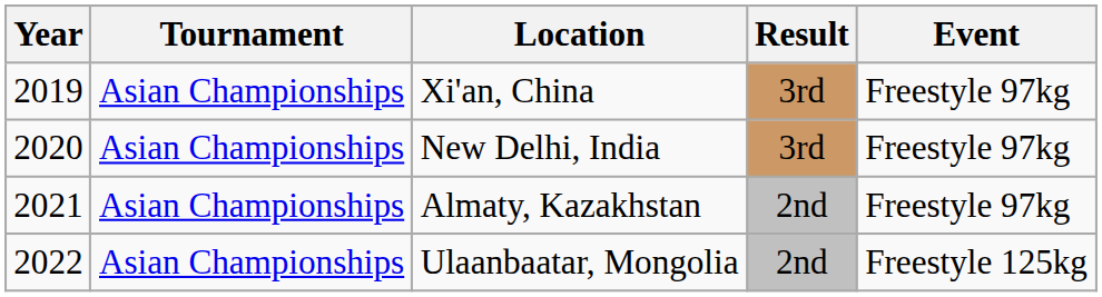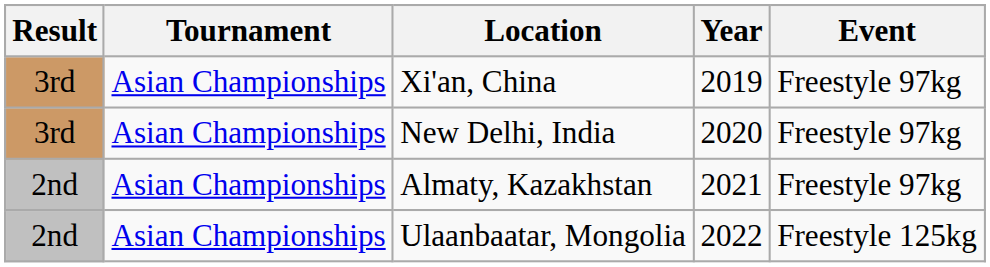 <table class="wikitable" style="font-size:95%;">
 <tr>
-<th>Year</th>
+<th>Result</th>
 <th>Tournament</th>
 <th>Location</th>
-<th>Result</th>
+<th>Year</th>
 <th>Event</th>
 </tr>
 <tr>
-<td>2019</td>
+<td align="center" bgcolor="cc9966">3rd</td>
 <td><a href='#'>Asian Championships</a></td>
 <td>Xi'an, China</td>
-<td align="center" bgcolor="cc9966">3rd</td>
+<td>2019</td>
 <td>Freestyle 97kg</td>
 </tr>
 <tr>
-<td>2020</td>
+<td align="center" bgcolor="cc9966">3rd</td>
 <td><a href='#'>Asian Championships</a></td>
 <td>New Delhi, India</td>
-<td align="center" bgcolor="cc9966">3rd</td>
+<td>2020</td>
 <td>Freestyle 97kg</td>
 </tr>
 <tr>
-<td>2021</td>
+<td align="center" bgcolor="silver">2nd</td>
 <td><a href='#'>Asian Championships</a></td>
 <td>Almaty, Kazakhstan</td>
-<td align="center" bgcolor="silver">2nd</td>
+<td>2021</td>
 <td>Freestyle 97kg</td>
 </tr>
 <tr>
-<td>2022</td>
+<td align="center" bgcolor="silver">2nd</td>
 <td><a href='#'>Asian Championships</a></td>
 <td>Ulaanbaatar, Mongolia</td>
-<td align="center" bgcolor="silver">2nd</td>
+<td>2022</td>
 <td>Freestyle 125kg</td>
 </tr>
 </table>
